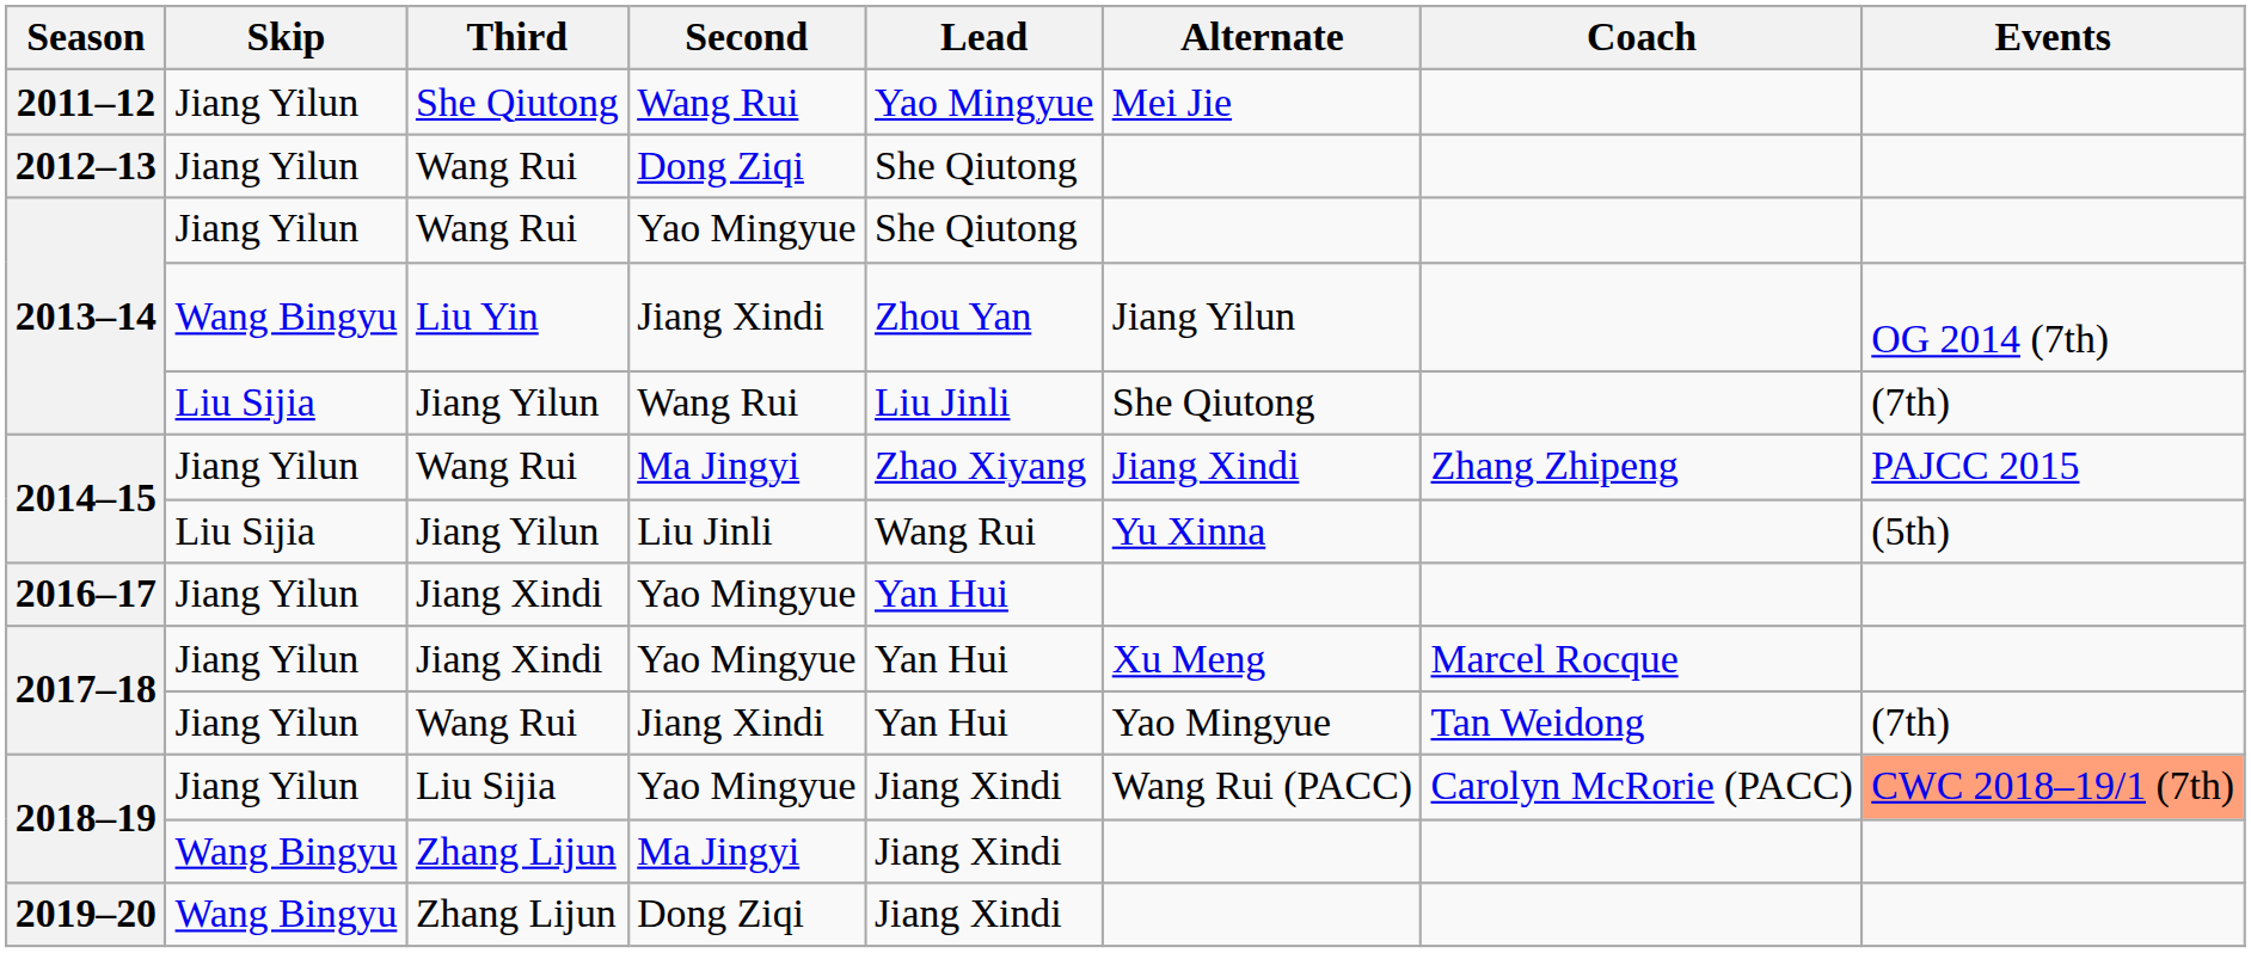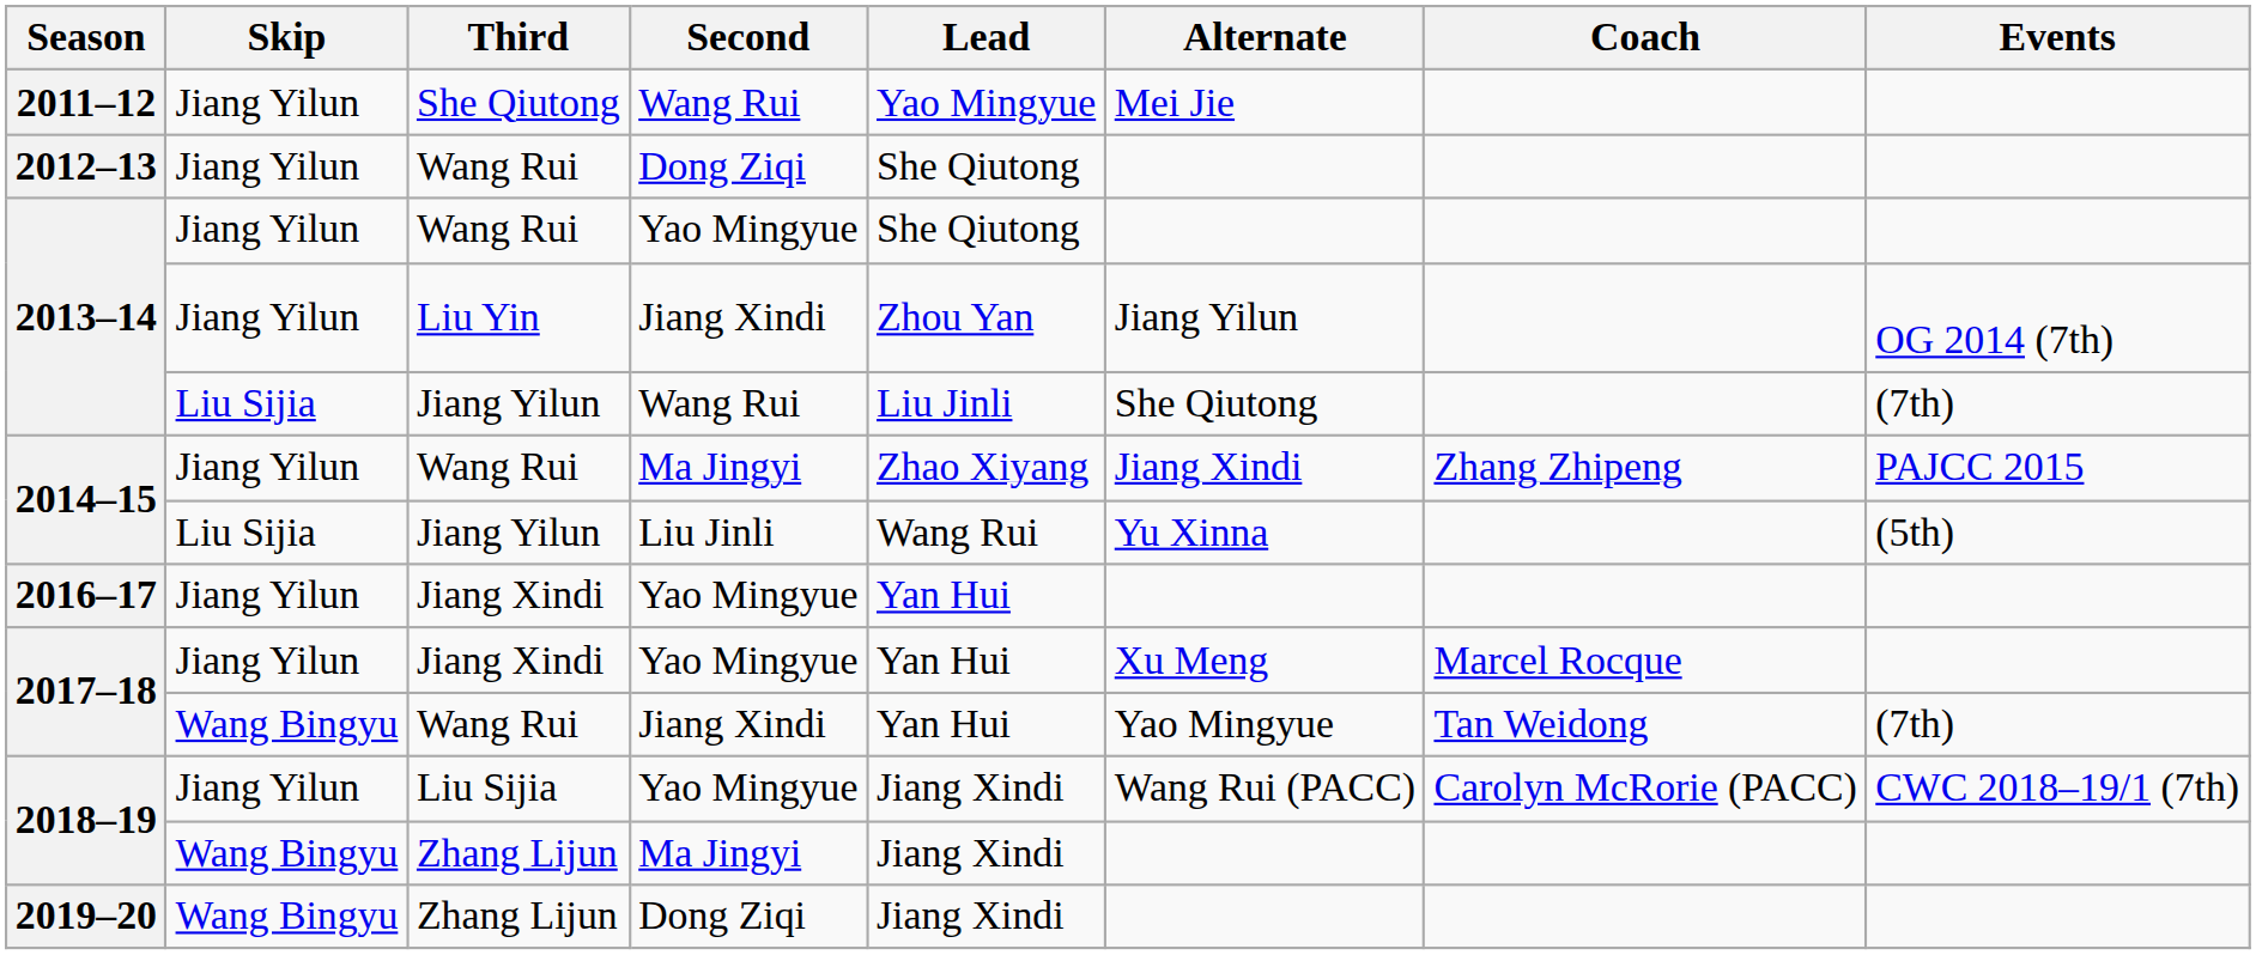 <table class="wikitable">
 <tr>
 <th scope="col">Season</th>
 <th scope="col">Skip</th>
 <th scope="col">Third</th>
 <th scope="col">Second</th>
 <th scope="col">Lead</th>
 <th scope="col">Alternate</th>
 <th scope="col">Coach</th>
 <th scope="col">Events</th>
 </tr>
 <tr>
 <th scope="row">2011–12</th>
 <td>Jiang Yilun</td>
 <td><a href='#'>She Qiutong</a></td>
 <td><a href='#'>Wang Rui</a></td>
 <td><a href='#'>Yao Mingyue</a></td>
 <td><a href='#'>Mei Jie</a></td>
 <td></td>
 <td></td>
 </tr>
 <tr>
 <th scope="row">2012–13</th>
 <td>Jiang Yilun</td>
 <td>Wang Rui</td>
 <td><a href='#'>Dong Ziqi</a></td>
 <td>She Qiutong</td>
 <td></td>
 <td></td>
 <td></td>
 </tr>
 <tr>
 <th scope="row" rowspan=3>2013–14</th>
 <td>Jiang Yilun</td>
 <td>Wang Rui</td>
 <td>Yao Mingyue</td>
 <td>She Qiutong</td>
 <td></td>
 <td></td>
 <td></td>
 </tr>
 <tr>
-<td><a href='#'>Wang Bingyu</a></td>
+<td>Jiang Yilun</td>
 <td><a href='#'>Liu Yin</a></td>
 <td>Jiang Xindi</td>
 <td><a href='#'>Zhou Yan</a></td>
 <td>Jiang Yilun</td>
 <td></td>
 <td> <br><a href='#'>OG 2014</a> (7th)</td>
 </tr>
 <tr>
 <td><a href='#'>Liu Sijia</a></td>
 <td>Jiang Yilun</td>
 <td>Wang Rui</td>
 <td><a href='#'>Liu Jinli</a></td>
 <td>She Qiutong</td>
 <td></td>
 <td> (7th)</td>
 </tr>
 <tr>
 <th scope="row" rowspan=2>2014–15</th>
 <td>Jiang Yilun</td>
 <td>Wang Rui</td>
 <td><a href='#'>Ma Jingyi</a></td>
 <td><a href='#'>Zhao Xiyang</a></td>
 <td><a href='#'>Jiang Xindi</a></td>
 <td><a href='#'>Zhang Zhipeng</a></td>
 <td><a href='#'>PAJCC 2015</a> </td>
 </tr>
 <tr>
 <td>Liu Sijia</td>
 <td>Jiang Yilun</td>
 <td>Liu Jinli</td>
 <td>Wang Rui</td>
 <td><a href='#'>Yu Xinna</a></td>
 <td></td>
 <td> (5th)</td>
 </tr>
 <tr>
 <th scope="row">2016–17</th>
 <td>Jiang Yilun</td>
 <td>Jiang Xindi</td>
 <td>Yao Mingyue</td>
 <td><a href='#'>Yan Hui</a></td>
 <td></td>
 <td></td>
 <td></td>
 </tr>
 <tr>
 <th scope="row" rowspan=2>2017–18</th>
 <td>Jiang Yilun</td>
 <td>Jiang Xindi</td>
 <td>Yao Mingyue</td>
 <td>Yan Hui</td>
 <td><a href='#'>Xu Meng</a></td>
 <td><a href='#'>Marcel Rocque</a></td>
 <td> </td>
 </tr>
 <tr>
-<td>Jiang Yilun</td>
+<td><a href='#'>Wang Bingyu</a></td>
 <td>Wang Rui</td>
 <td>Jiang Xindi</td>
 <td>Yan Hui</td>
 <td>Yao Mingyue</td>
 <td><a href='#'>Tan Weidong</a></td>
 <td> (7th)</td>
 </tr>
 <tr>
 <th scope="row" rowspan=2>2018–19</th>
 <td>Jiang Yilun</td>
 <td>Liu Sijia</td>
 <td>Yao Mingyue</td>
 <td>Jiang Xindi</td>
 <td>Wang Rui (PACC)</td>
 <td><a href='#'>Carolyn McRorie</a> (PACC)</td>
-<td style="background: lightsalmon;"><a href='#'>CWC 2018–19/1</a> (7th)<br> </td>
+<td><a href='#'>CWC 2018–19/1</a> (7th)<br> </td>
 </tr>
 <tr>
 <td><a href='#'>Wang Bingyu</a></td>
 <td><a href='#'>Zhang Lijun</a></td>
 <td><a href='#'>Ma Jingyi</a></td>
 <td>Jiang Xindi</td>
 <td></td>
 <td></td>
 <td></td>
 </tr>
 <tr>
 <th scope="row">2019–20</th>
 <td><a href='#'>Wang Bingyu</a></td>
 <td>Zhang Lijun</td>
 <td>Dong Ziqi</td>
 <td>Jiang Xindi</td>
 <td></td>
 <td></td>
 <td></td>
 </tr>
 </table>
